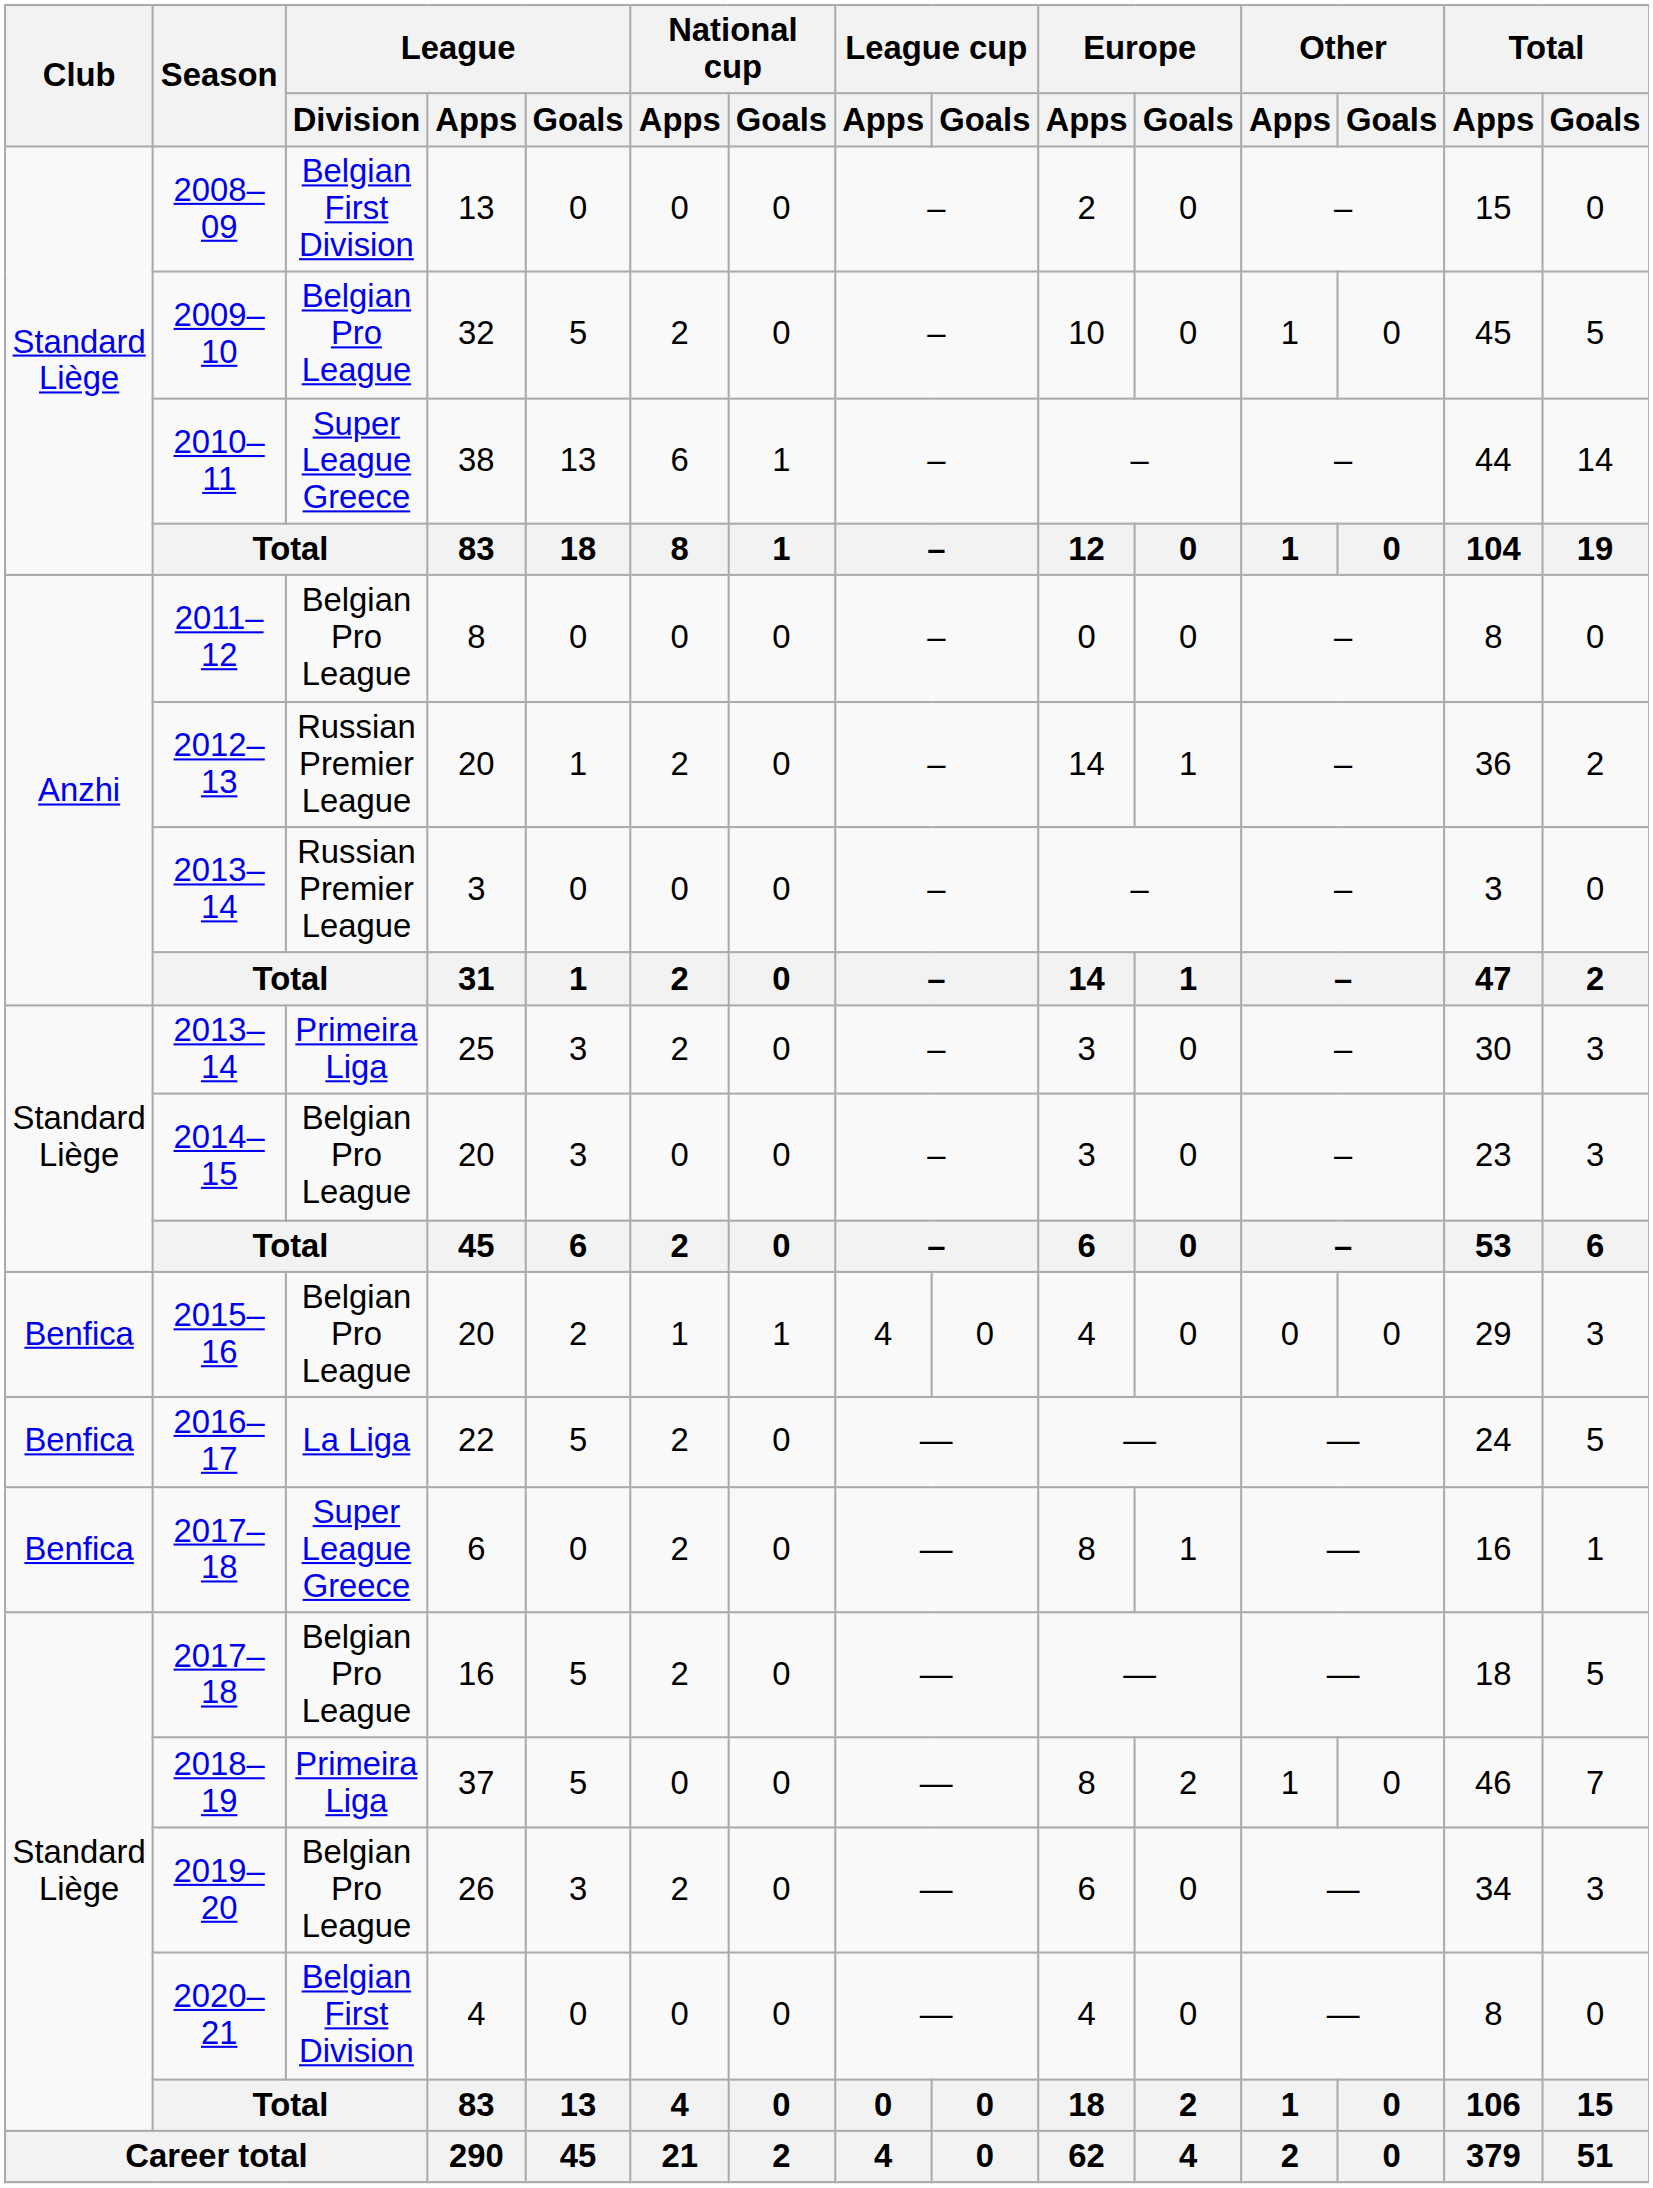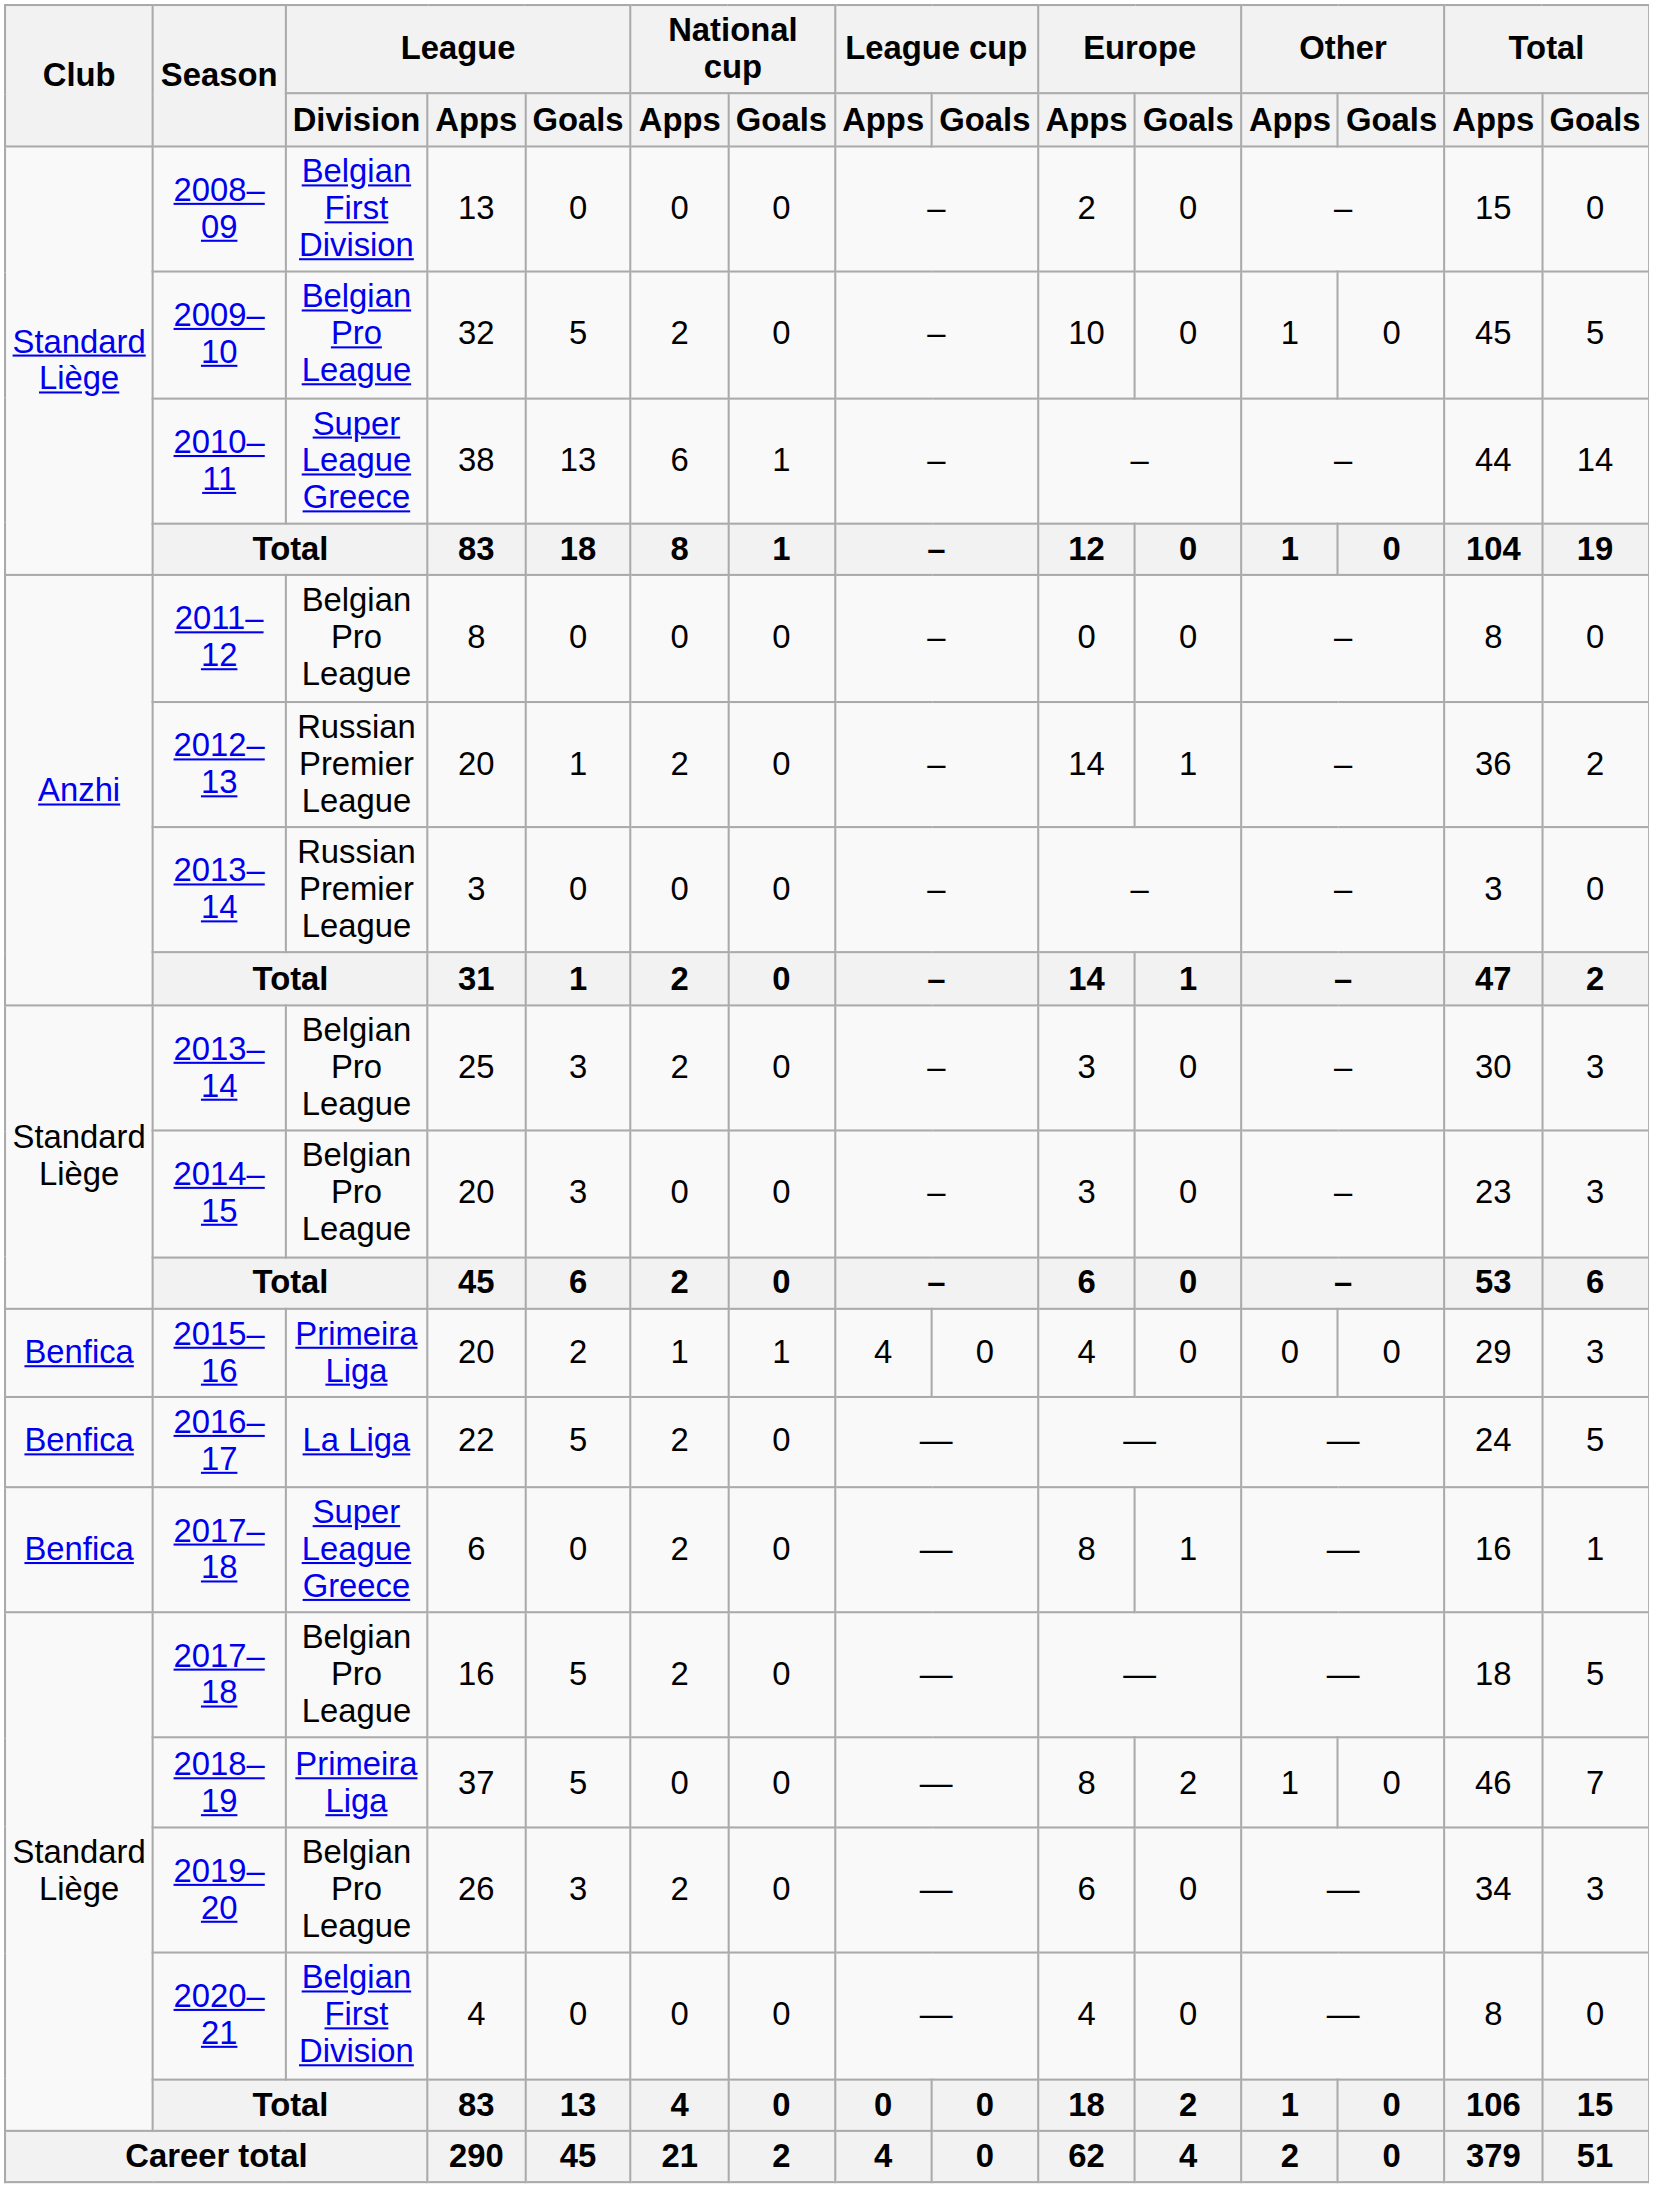 <table class="wikitable" style="text-align:center">
 <tr>
 <th rowspan="2">Club</th>
 <th rowspan="2">Season</th>
 <th colspan="3">League</th>
 <th colspan="2">National cup</th>
 <th colspan="2">League cup</th>
 <th colspan="2">Europe</th>
 <th colspan="2">Other</th>
 <th colspan="2">Total</th>
 </tr>
 <tr>
 <th>Division</th>
 <th>Apps</th>
 <th>Goals</th>
 <th>Apps</th>
 <th>Goals</th>
 <th>Apps</th>
 <th>Goals</th>
 <th>Apps</th>
 <th>Goals</th>
 <th>Apps</th>
 <th>Goals</th>
 <th>Apps</th>
 <th>Goals</th>
 </tr>
 <tr>
 <td rowspan="4"><a href='#'>Standard Liège</a></td>
 <td><a href='#'>2008–09</a></td>
 <td><a href='#'>Belgian First Division</a></td>
 <td>13</td>
 <td>0</td>
 <td>0</td>
 <td>0</td>
 <td colspan="2">–</td>
 <td>2</td>
 <td>0</td>
 <td colspan="2">–</td>
 <td>15</td>
 <td>0</td>
 </tr>
 <tr>
 <td><a href='#'>2009–10</a></td>
 <td><a href='#'>Belgian Pro League</a></td>
 <td>32</td>
 <td>5</td>
 <td>2</td>
 <td>0</td>
 <td colspan="2">–</td>
 <td>10</td>
 <td>0</td>
 <td>1</td>
 <td>0</td>
 <td>45</td>
 <td>5</td>
 </tr>
 <tr>
 <td><a href='#'>2010–11</a></td>
 <td><a href='#'>Super League Greece</a></td>
 <td>38</td>
 <td>13</td>
 <td>6</td>
 <td>1</td>
 <td colspan="2">–</td>
 <td colspan="2">–</td>
 <td colspan="2">–</td>
 <td>44</td>
 <td>14</td>
 </tr>
 <tr>
 <th colspan="2">Total</th>
 <th>83</th>
 <th>18</th>
 <th>8</th>
 <th>1</th>
 <th colspan="2">–</th>
 <th>12</th>
 <th>0</th>
 <th>1</th>
 <th>0</th>
 <th>104</th>
 <th>19</th>
 </tr>
 <tr>
 <td rowspan="4"><a href='#'>Anzhi</a></td>
 <td><a href='#'>2011–12</a></td>
 <td>Belgian Pro League</td>
 <td>8</td>
 <td>0</td>
 <td>0</td>
 <td>0</td>
 <td colspan="2">–</td>
 <td>0</td>
 <td>0</td>
 <td colspan="2">–</td>
 <td>8</td>
 <td>0</td>
 </tr>
 <tr>
 <td><a href='#'>2012–13</a></td>
 <td>Russian Premier League</td>
 <td>20</td>
 <td>1</td>
 <td>2</td>
 <td>0</td>
 <td colspan="2">–</td>
 <td>14</td>
 <td>1</td>
 <td colspan="2">–</td>
 <td>36</td>
 <td>2</td>
 </tr>
 <tr>
 <td><a href='#'>2013–14</a></td>
 <td>Russian Premier League</td>
 <td>3</td>
 <td>0</td>
 <td>0</td>
 <td>0</td>
 <td colspan="2">–</td>
 <td colspan="2">–</td>
 <td colspan="2">–</td>
 <td>3</td>
 <td>0</td>
 </tr>
 <tr>
 <th colspan="2">Total</th>
 <th>31</th>
 <th>1</th>
 <th>2</th>
 <th>0</th>
 <th colspan="2">–</th>
 <th>14</th>
 <th>1</th>
 <th colspan="2">–</th>
 <th>47</th>
 <th>2</th>
 </tr>
 <tr>
 <td rowspan="3">Standard Liège</td>
 <td><a href='#'>2013–14</a></td>
-<td><a href='#'>Primeira Liga</a></td>
+<td>Belgian Pro League</td>
 <td>25</td>
 <td>3</td>
 <td>2</td>
 <td>0</td>
 <td colspan="2">–</td>
 <td>3</td>
 <td>0</td>
 <td colspan="2">–</td>
 <td>30</td>
 <td>3</td>
 </tr>
 <tr>
 <td><a href='#'>2014–15</a></td>
 <td>Belgian Pro League</td>
 <td>20</td>
 <td>3</td>
 <td>0</td>
 <td>0</td>
 <td colspan="2">–</td>
 <td>3</td>
 <td>0</td>
 <td colspan="2">–</td>
 <td>23</td>
 <td>3</td>
 </tr>
 <tr>
 <th colspan="2">Total</th>
 <th>45</th>
 <th>6</th>
 <th>2</th>
 <th>0</th>
 <th colspan="2">–</th>
 <th>6</th>
 <th>0</th>
 <th colspan="2">–</th>
 <th>53</th>
 <th>6</th>
 </tr>
 <tr>
 <td><a href='#'>Benfica</a></td>
 <td><a href='#'>2015–16</a></td>
-<td>Belgian Pro League</td>
+<td><a href='#'>Primeira Liga</a></td>
 <td>20</td>
 <td>2</td>
 <td>1</td>
 <td>1</td>
 <td>4</td>
 <td>0</td>
 <td>4</td>
 <td>0</td>
 <td>0</td>
 <td>0</td>
 <td>29</td>
 <td>3</td>
 </tr>
 <tr>
 <td><a href='#'>Benfica</a></td>
 <td><a href='#'>2016–17</a></td>
 <td><a href='#'>La Liga</a></td>
 <td>22</td>
 <td>5</td>
 <td>2</td>
 <td>0</td>
 <td colspan="2">—</td>
 <td colspan="2">—</td>
 <td colspan="2">—</td>
 <td>24</td>
 <td>5</td>
 </tr>
 <tr>
 <td><a href='#'>Benfica</a></td>
 <td><a href='#'>2017–18</a></td>
 <td><a href='#'>Super League Greece</a></td>
 <td>6</td>
 <td>0</td>
 <td>2</td>
 <td>0</td>
 <td colspan="2">—</td>
 <td>8</td>
 <td>1</td>
 <td colspan="2">—</td>
 <td>16</td>
 <td>1</td>
 </tr>
 <tr>
 <td rowspan="5">Standard Liège</td>
 <td><a href='#'>2017–18</a></td>
 <td>Belgian Pro League</td>
 <td>16</td>
 <td>5</td>
 <td>2</td>
 <td>0</td>
 <td colspan="2">—</td>
 <td colspan="2">—</td>
 <td colspan="2">—</td>
 <td>18</td>
 <td>5</td>
 </tr>
 <tr>
 <td><a href='#'>2018–19</a></td>
 <td><a href='#'>Primeira Liga</a></td>
 <td>37</td>
 <td>5</td>
 <td>0</td>
 <td>0</td>
 <td colspan="2">—</td>
 <td>8</td>
 <td>2</td>
 <td>1</td>
 <td>0</td>
 <td>46</td>
 <td>7</td>
 </tr>
 <tr>
 <td><a href='#'>2019–20</a></td>
 <td>Belgian Pro League</td>
 <td>26</td>
 <td>3</td>
 <td>2</td>
 <td>0</td>
 <td colspan="2">—</td>
 <td>6</td>
 <td>0</td>
 <td colspan="2">—</td>
 <td>34</td>
 <td>3</td>
 </tr>
 <tr>
 <td><a href='#'>2020–21</a></td>
 <td><a href='#'>Belgian First Division</a></td>
 <td>4</td>
 <td>0</td>
 <td>0</td>
 <td>0</td>
 <td colspan="2">—</td>
 <td>4</td>
 <td>0</td>
 <td colspan="2">—</td>
 <td>8</td>
 <td>0</td>
 </tr>
 <tr>
 <th colspan="2">Total</th>
 <th>83</th>
 <th>13</th>
 <th>4</th>
 <th>0</th>
 <th>0</th>
 <th>0</th>
 <th>18</th>
 <th>2</th>
 <th>1</th>
 <th>0</th>
 <th>106</th>
 <th>15</th>
 </tr>
 <tr>
 <th colspan="3">Career total</th>
 <th>290</th>
 <th>45</th>
 <th>21</th>
 <th>2</th>
 <th>4</th>
 <th>0</th>
 <th>62</th>
 <th>4</th>
 <th>2</th>
 <th>0</th>
 <th>379</th>
 <th>51</th>
 </tr>
 </table>
